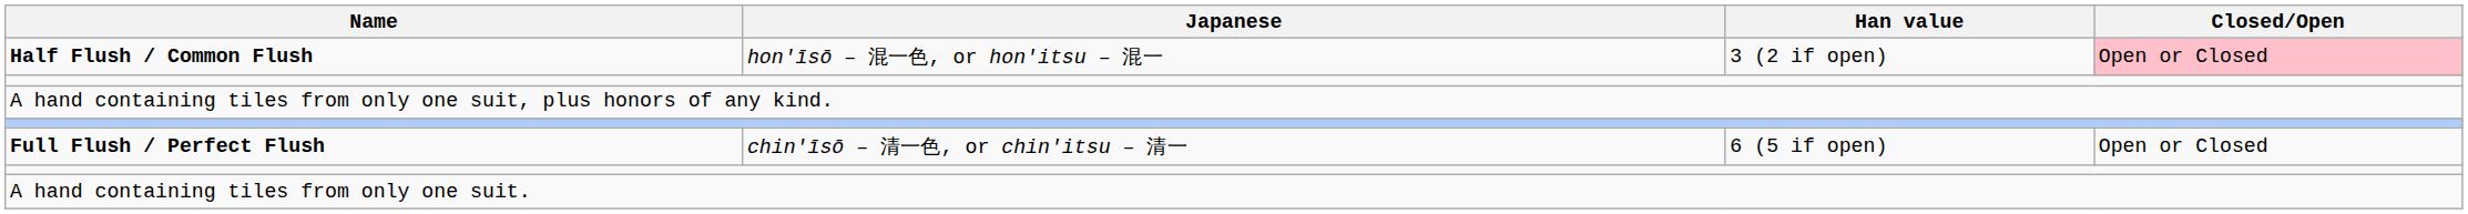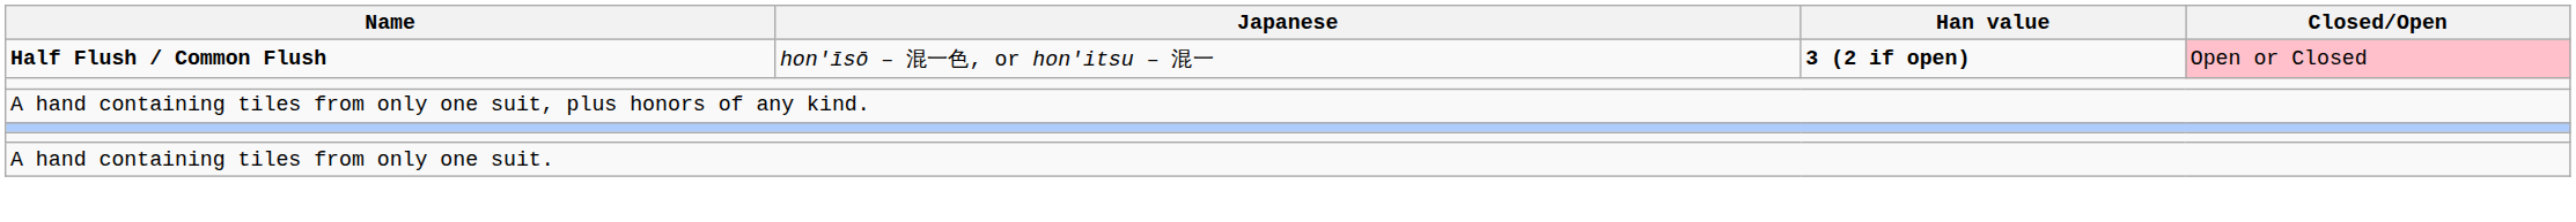 <table class="wikitable" width=100%>
 <tr>
 <th>Name</th>
 <th>Japanese</th>
 <th>Han value</th>
 <th>Closed/Open</th>
 </tr>
 <tr>
 <td width=30%><strong>Half Flush / Common Flush</strong></td>
 <td width=40%><em>hon'īsō</em> – 混一色, or <em>hon'itsu</em> – 混一</td>
-<td width=15%>3 (2 if open)</td>
+<td width=15%><strong>3 (2 if open)</strong></td>
 <td width=15% style="background: pink;">Open or Closed</td>
 </tr>
 <tr>
 <td colspan=4></td>
 </tr>
 <tr>
 <td colspan=4>A hand containing tiles from only one suit, plus honors of any kind.</td>
 </tr>
 <tr>
 <td colspan=4 bgcolor="#AFCDFC"></td>
 </tr>
 <tr>
-<td width=30%><strong>Full Flush / Perfect Flush</strong></td>
-<td width=40%><em>chin'īsō</em> – 清一色, or <em>chin'itsu</em> – 清一</td>
-<td width=15%>6 (5 if open)</td>
-<td width=15%>Open or Closed</td>
-</tr>
-<tr>
 <td colspan=4></td>
 </tr>
 <tr>
 <td colspan=4>A hand containing tiles from only one suit.</td>
 </tr>
 </table>
